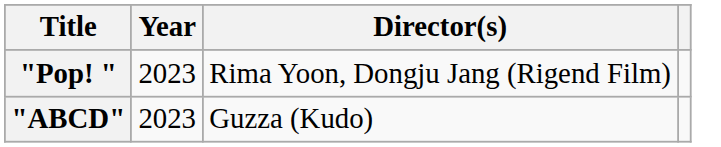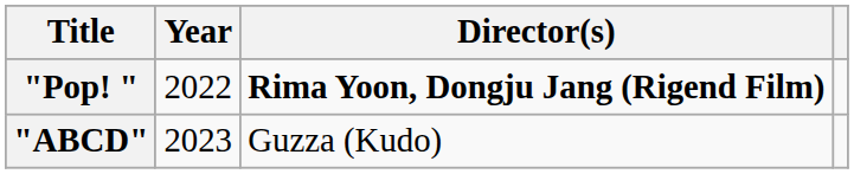 <table class="wikitable plainrowheaders">
 <tr>
 <th scope="col">Title</th>
 <th scope="col">Year</th>
 <th scope="col">Director(s)</th>
 <th scope="col"></th>
 </tr>
 <tr>
 <th scope="row">"Pop! "</th>
-<td>2023</td>
-<td>Rima Yoon, Dongju Jang (Rigend Film)</td>
+<td>2022</td>
+<td><strong>Rima Yoon, Dongju Jang (Rigend Film)</strong></td>
 <td style="text-align:center"></td>
 </tr>
 <tr>
 <th scope="row">"ABCD"</th>
 <td>2023</td>
 <td>Guzza (Kudo)</td>
 <td style="text-align:center"></td>
 </tr>
 </table>
